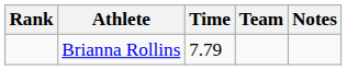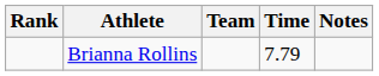 <table class="wikitable sortable">
 <tr>
 <th>Rank</th>
 <th>Athlete</th>
+<th>Team</th>
 <th>Time</th>
-<th>Team</th>
 <th>Notes</th>
 </tr>
 <tr>
 <td align=center></td>
 <td><a href='#'>Brianna Rollins</a></td>
+<td></td>
 <td>7.79</td>
-<td></td>
 <td></td>
 </tr>
 </table>
